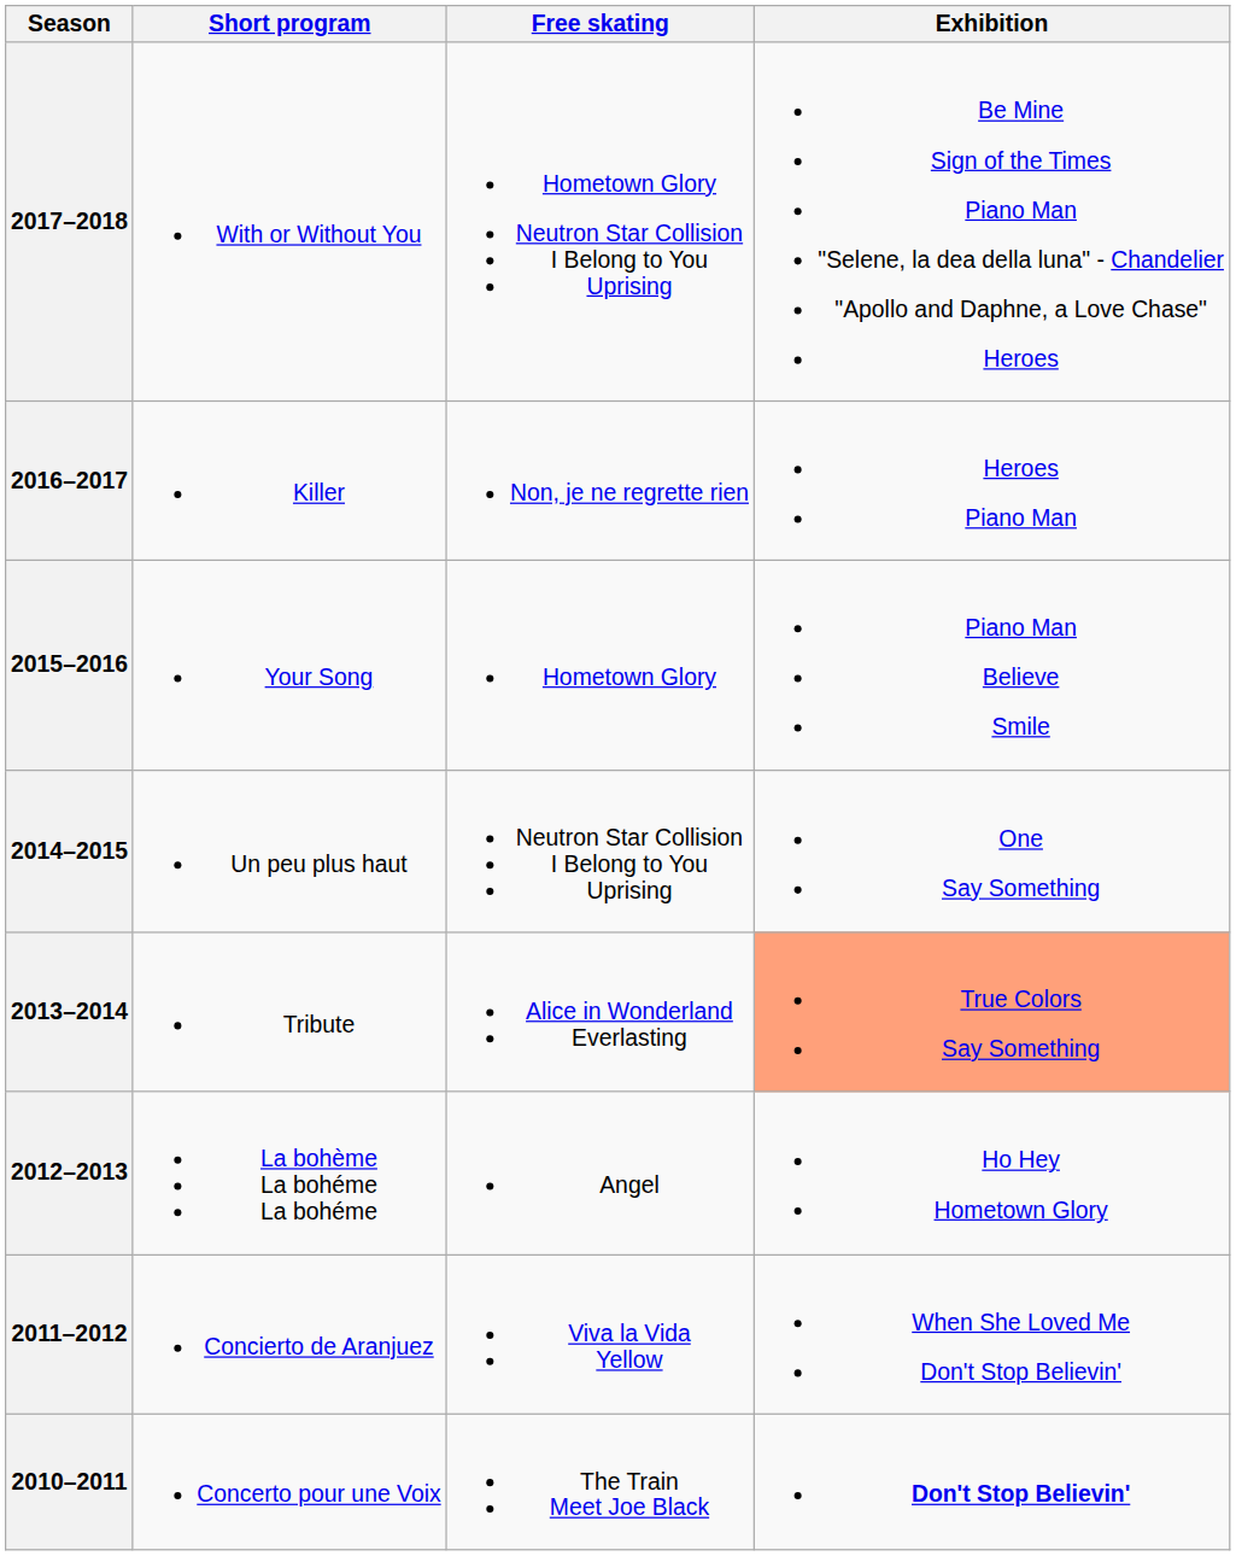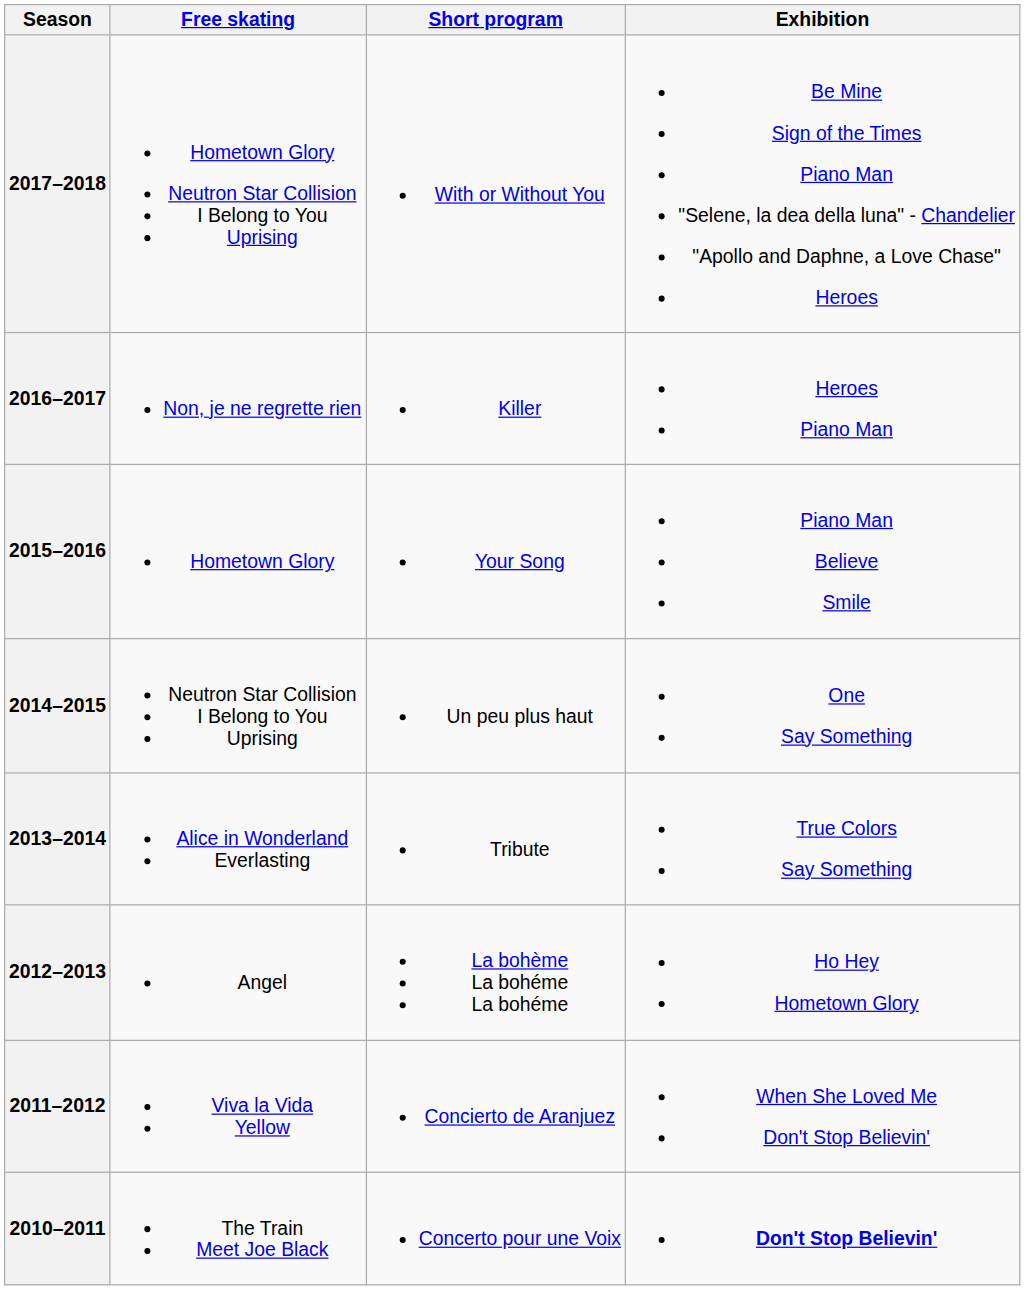 <table class="wikitable" style="text-align:center">
 <tr>
 <th>Season</th>
+<th><a href='#'>Free skating</a></th>
 <th><a href='#'>Short program</a></th>
-<th><a href='#'>Free skating</a></th>
 <th>Exhibition</th>
 </tr>
 <tr>
 <th>2017–2018 <br></th>
+<td><br><ul><li><a href='#'>Hometown Glory</a> <br></li></ul><ul><li><a href='#'>Neutron Star Collision</a> <br></li><li>I Belong to You <br></li><li><a href='#'>Uprising</a> <br></li></ul></td>
 <td><br><ul><li><a href='#'>With or Without You</a> <br></li></ul></td>
-<td><br><ul><li><a href='#'>Hometown Glory</a> <br></li></ul><ul><li><a href='#'>Neutron Star Collision</a> <br></li><li>I Belong to You <br></li><li><a href='#'>Uprising</a> <br></li></ul></td>
 <td><br><ul><li><a href='#'>Be Mine</a> <br></li></ul><ul><li><a href='#'>Sign of the Times</a> <br></li></ul><ul><li><a href='#'>Piano Man</a> <br></li></ul><ul><li>"Selene, la dea della luna" - <a href='#'>Chandelier</a> <br></li></ul><ul><li>"Apollo and Daphne, a Love Chase"</li></ul><ul><li><a href='#'>Heroes</a> <br></li></ul></td>
 </tr>
 <tr>
 <th>2016–2017 <br></th>
+<td><br><ul><li><a href='#'>Non, je ne regrette rien</a> <br></li></ul></td>
 <td><br><ul><li><a href='#'>Killer</a> <br></li></ul></td>
-<td><br><ul><li><a href='#'>Non, je ne regrette rien</a> <br></li></ul></td>
 <td><br><ul><li><a href='#'>Heroes</a> <br></li></ul><ul><li><a href='#'>Piano Man</a> <br></li></ul></td>
 </tr>
 <tr>
 <th>2015–2016 <br></th>
+<td><br><ul><li><a href='#'>Hometown Glory</a> <br></li></ul></td>
 <td><br><ul><li><a href='#'>Your Song</a> <br></li></ul></td>
-<td><br><ul><li><a href='#'>Hometown Glory</a> <br></li></ul></td>
 <td><br><ul><li><a href='#'>Piano Man</a> <br></li></ul><ul><li><a href='#'>Believe</a> <br></li></ul><ul><li><a href='#'>Smile</a> <br></li></ul></td>
 </tr>
 <tr>
 <th>2014–2015 <br> </th>
+<td><br><ul><li>Neutron Star Collision <br></li><li>I Belong to You <br></li><li>Uprising <br></li></ul></td>
 <td><br><ul><li>Un peu plus haut <br></li></ul></td>
-<td><br><ul><li>Neutron Star Collision <br></li><li>I Belong to You <br></li><li>Uprising <br></li></ul></td>
 <td><br><ul><li><a href='#'>One</a> <br></li></ul><ul><li><a href='#'>Say Something</a> <br></li></ul></td>
 </tr>
 <tr>
 <th>2013–2014 <br> </th>
+<td><br><ul><li><a href='#'>Alice in Wonderland</a> <br></li><li>Everlasting <br></li></ul></td>
 <td><br><ul><li>Tribute <br></li></ul></td>
-<td><br><ul><li><a href='#'>Alice in Wonderland</a> <br></li><li>Everlasting <br></li></ul></td>
-<td style="background: lightsalmon;"><br><ul><li><a href='#'>True Colors</a> <br></li></ul><ul><li><a href='#'>Say Something</a> <br></li></ul></td>
+<td><br><ul><li><a href='#'>True Colors</a> <br></li></ul><ul><li><a href='#'>Say Something</a> <br></li></ul></td>
 </tr>
 <tr>
 <th>2012–2013 <br> </th>
+<td><br><ul><li>Angel <br></li></ul></td>
 <td><br><ul><li><a href='#'>La bohème</a> <br></li><li>La bohéme <br></li><li>La bohéme <br></li></ul></td>
-<td><br><ul><li>Angel <br></li></ul></td>
 <td><br><ul><li><a href='#'>Ho Hey</a> <br></li></ul><ul><li><a href='#'>Hometown Glory</a> <br></li></ul></td>
 </tr>
 <tr>
 <th>2011–2012 <br> </th>
+<td><br><ul><li><a href='#'>Viva la Vida</a> <br></li><li><a href='#'>Yellow</a> <br></li></ul></td>
 <td><br><ul><li><a href='#'>Concierto de Aranjuez</a> <br></li></ul></td>
-<td><br><ul><li><a href='#'>Viva la Vida</a> <br></li><li><a href='#'>Yellow</a> <br></li></ul></td>
 <td><br><ul><li><a href='#'>When She Loved Me</a> <br></li></ul><ul><li><a href='#'>Don't Stop Believin'</a> <br></li></ul></td>
 </tr>
 <tr>
 <th>2010–2011 <br> </th>
+<td><br><ul><li>The Train <br></li><li><a href='#'>Meet Joe Black</a> <br></li></ul></td>
 <td><br><ul><li><a href='#'>Concerto pour une Voix</a> <br></li></ul></td>
-<td><br><ul><li>The Train <br></li><li><a href='#'>Meet Joe Black</a> <br></li></ul></td>
 <td><strong><br><ul><li><a href='#'>Don't Stop Believin'</a> <br></li></ul></strong></td>
 </tr>
 </table>
